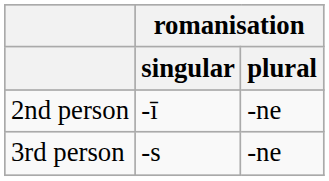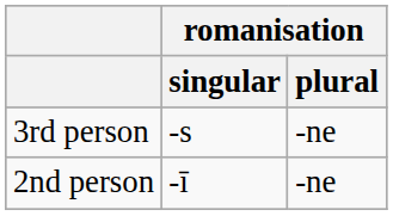 <table class="wikitable">
 <tr>
 <th></th>
 <th colspan="2">romanisation</th>
 </tr>
 <tr>
 <th></th>
 <th>singular</th>
 <th>plural</th>
 </tr>
 <tr>
+<td>3rd person</td>
+<td>-s</td>
+<td>-ne</td>
+</tr>
+<tr>
 <td>2nd person</td>
 <td>-ī</td>
 <td>-ne</td>
 </tr>
-<tr>
-<td>3rd person</td>
-<td>-s</td>
-<td>-ne</td>
-</tr>
 </table>
